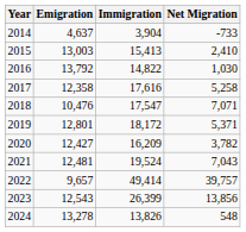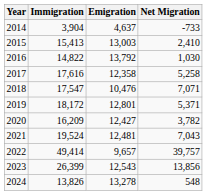 <table class="wikitable sortable" style="text-align:right">
 <tr>
 <th>Year</th>
+<th>Immigration</th>
 <th>Emigration</th>
-<th>Immigration</th>
 <th>Net Migration</th>
 </tr>
 <tr>
 <td>2014</td>
+<td>3,904</td>
 <td>4,637</td>
-<td>3,904</td>
 <td>-733</td>
 </tr>
 <tr>
 <td>2015</td>
+<td>15,413</td>
 <td>13,003</td>
-<td>15,413</td>
 <td>2,410</td>
 </tr>
 <tr>
 <td>2016</td>
+<td>14,822</td>
 <td>13,792</td>
-<td>14,822</td>
 <td>1,030</td>
 </tr>
 <tr>
 <td>2017</td>
+<td>17,616</td>
 <td>12,358</td>
-<td>17,616</td>
 <td>5,258</td>
 </tr>
 <tr>
 <td>2018</td>
+<td>17,547</td>
 <td>10,476</td>
-<td>17,547</td>
 <td>7,071</td>
 </tr>
 <tr>
 <td>2019</td>
+<td>18,172</td>
 <td>12,801</td>
-<td>18,172</td>
 <td>5,371</td>
 </tr>
 <tr>
 <td>2020</td>
+<td>16,209</td>
 <td>12,427</td>
-<td>16,209</td>
 <td>3,782</td>
 </tr>
 <tr>
 <td>2021</td>
+<td>19,524</td>
 <td>12,481</td>
-<td>19,524</td>
 <td>7,043</td>
 </tr>
 <tr>
 <td>2022</td>
+<td>49,414</td>
 <td>9,657</td>
-<td>49,414</td>
 <td>39,757</td>
 </tr>
 <tr>
 <td>2023</td>
+<td>26,399</td>
 <td>12,543</td>
-<td>26,399</td>
 <td>13,856</td>
 </tr>
 <tr>
 <td>2024</td>
+<td>13,826</td>
 <td>13,278</td>
-<td>13,826</td>
 <td>548</td>
 </tr>
 </table>
